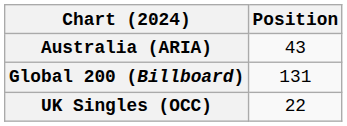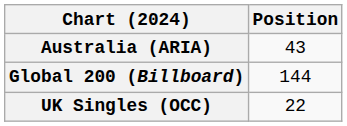 <table class="wikitable sortable plainrowheaders" style="text-align:center">
 <tr>
 <th scope="col">Chart (2024)</th>
 <th scope="col">Position</th>
 </tr>
 <tr>
 <th scope="row">Australia (ARIA)</th>
 <td>43</td>
 </tr>
 <tr>
 <th scope="row">Global 200 (<em>Billboard</em>)</th>
-<td>131</td>
+<td>144</td>
 </tr>
 <tr>
 <th scope="row">UK Singles (OCC)</th>
 <td>22</td>
 </tr>
 </table>
